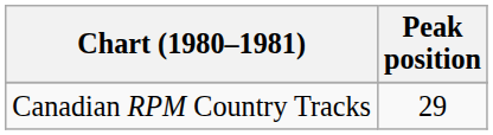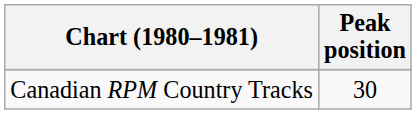 <table class="wikitable sortable">
 <tr>
 <th align="left">Chart (1980–1981)</th>
 <th align="center">Peak<br>position</th>
 </tr>
 <tr>
 </tr>
 <tr>
 <td align="left">Canadian <em>RPM</em> Country Tracks</td>
-<td align="center">29</td>
+<td align="center">30</td>
 </tr>
 </table>
